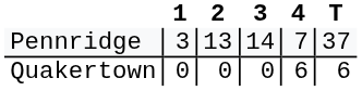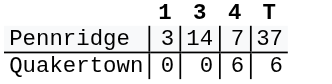 <table style="border-collapse: collapse;">
 <tr>
 <th style="text-align: left;"></th>
 <th style="text-align: center; padding: 0px 3px 0px 3px; width:12px;">1</th>
-<th style="text-align: center; padding: 0px 3px 0px 3px; width:12px;">2</th>
 <th style="text-align: center; padding: 0px 3px 0px 3px; width:12px;">3</th>
 <th style="text-align: center; padding: 0px 3px 0px 3px; width:12px;">4</th>
 <th style="text-align: center; padding: 0px 3px 0px 3px; width:12px;">T</th>
 </tr>
 <tr>
 <td style="background: #f8f9fa; text-align: left; border-bottom: 1px solid black; padding: 0px 3px 0px 3px;">Pennridge</td>
 <td style="background: #f8f9fa; border-left: 1px solid black; border-bottom: 1px solid black; text-align: right; padding: 0px 3px 0px 3px;">3</td>
-<td style="background: #f8f9fa; border-left: 1px solid black; border-bottom: 1px solid black; text-align: right; padding: 0px 3px 0px 3px;">13</td>
 <td style="background: #f8f9fa; border-left: 1px solid black; border-bottom: 1px solid black; text-align: right; padding: 0px 3px 0px 3px;">14</td>
 <td style="background: #f8f9fa; border-left: 1px solid black; border-bottom: 1px solid black; text-align: right; padding: 0px 3px 0px 3px;">7</td>
 <td style="background: #f8f9fa; border-left: 1px solid black; border-bottom: 1px solid black; text-align: right; padding: 0px 3px 0px 3px;">37</td>
 </tr>
 <tr>
 <td style="text-align: left; padding: 0px 3px 0px 3px;">Quakertown</td>
 <td style="border-left: 1px solid black; text-align: right; padding: 0px 3px 0px 3px;">0</td>
 <td style="border-left: 1px solid black; text-align: right; padding: 0px 3px 0px 3px;">0</td>
-<td style="border-left: 1px solid black; text-align: right; padding: 0px 3px 0px 3px;">0</td>
 <td style="border-left: 1px solid black; text-align: right; padding: 0px 3px 0px 3px;">6</td>
 <td style="border-left: 1px solid black; text-align: right; padding: 0px 3px 0px 3px;">6</td>
 </tr>
 </table>
